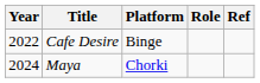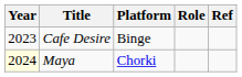 <table class="wikitable">
 <tr>
 <th>Year</th>
 <th>Title</th>
 <th>Platform</th>
 <th>Role</th>
 <th>Ref</th>
 </tr>
 <tr>
-<td>2022</td>
+<td>2023</td>
 <td><em>Cafe Desire</em></td>
 <td>Binge</td>
 <td></td>
 <td></td>
 </tr>
 <tr>
-<td>2024</td>
+<td style="background: lightyellow;">2024</td>
 <td><em>Maya</em></td>
 <td><a href='#'>Chorki</a></td>
 <td></td>
 <td></td>
 </tr>
 </table>
